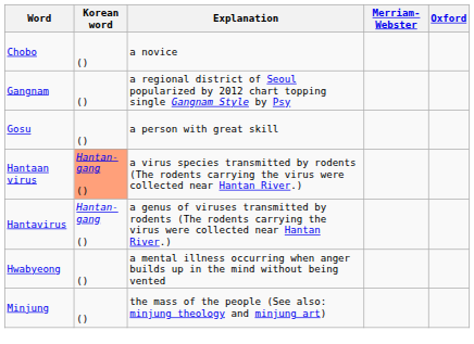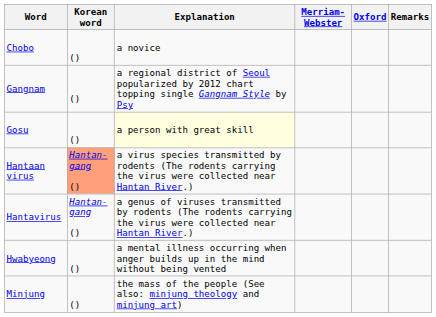 <table class="wikitable" style="text-align: left;">
 <tr style="background:#ececec;">
 <th>Word</th>
 <th>Korean word</th>
 <th>Explanation</th>
 <th><a href='#'>Merriam-Webster</a></th>
 <th><a href='#'>Oxford</a></th>
+<th>Remarks</th>
 </tr>
 <tr>
 <td><a href='#'>Chobo</a></td>
 <td><br><br>()</td>
 <td>a novice</td>
+<td></td>
 <td></td>
 <td></td>
 </tr>
 <tr>
 <td><a href='#'>Gangnam</a></td>
 <td><br><br>()</td>
 <td>a regional district of <a href='#'>Seoul</a> popularized by 2012 chart topping single <em><a href='#'>Gangnam Style</a></em> by <a href='#'>Psy</a></td>
 <td></td>
 <td></td>
+<td></td>
 </tr>
 <tr>
 <td><a href='#'>Gosu</a></td>
 <td><br><br>()</td>
-<td>a person with great skill</td>
+<td style="background: lightyellow;">a person with great skill</td>
+<td></td>
 <td></td>
 <td></td>
 </tr>
 <tr>
 <td><a href='#'>Hantaan virus</a></td>
 <td style="background: lightsalmon;"><em><a href='#'>Hantan-gang</a></em><br><br>()</td>
 <td>a virus species transmitted by rodents (The rodents carrying the virus were collected near <a href='#'>Hantan River</a>.)</td>
 <td></td>
 <td></td>
+<td></td>
 </tr>
 <tr>
 <td><a href='#'>Hantavirus</a></td>
 <td><em><a href='#'>Hantan-gang</a></em><br><br>()</td>
 <td>a genus of viruses transmitted by rodents (The rodents carrying the virus were collected near <a href='#'>Hantan River</a>.)</td>
+<td></td>
 <td></td>
 <td></td>
 </tr>
 <tr>
 <td><a href='#'>Hwabyeong</a></td>
 <td><br><br>()</td>
 <td>a mental illness occurring when anger builds up in the mind without being vented</td>
 <td></td>
 <td></td>
+<td></td>
 </tr>
 <tr>
 <td><a href='#'>Minjung</a></td>
 <td><br><br>()</td>
 <td>the mass of the people (See also: <a href='#'>minjung theology</a> and <a href='#'>minjung art</a>)</td>
 <td></td>
 <td></td>
+<td></td>
 </tr>
 </table>
